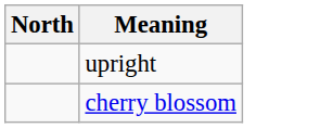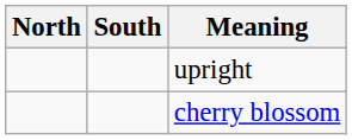 <table class="wikitable">
 <tr>
 <th>North</th>
+<th>South</th>
 <th>Meaning</th>
 </tr>
 <tr>
+<td> </td>
 <td> </td>
 <td>upright</td>
 </tr>
 <tr>
 <td> </td>
+<td> </td>
 <td><a href='#'>cherry blossom</a></td>
 </tr>
 </table>
